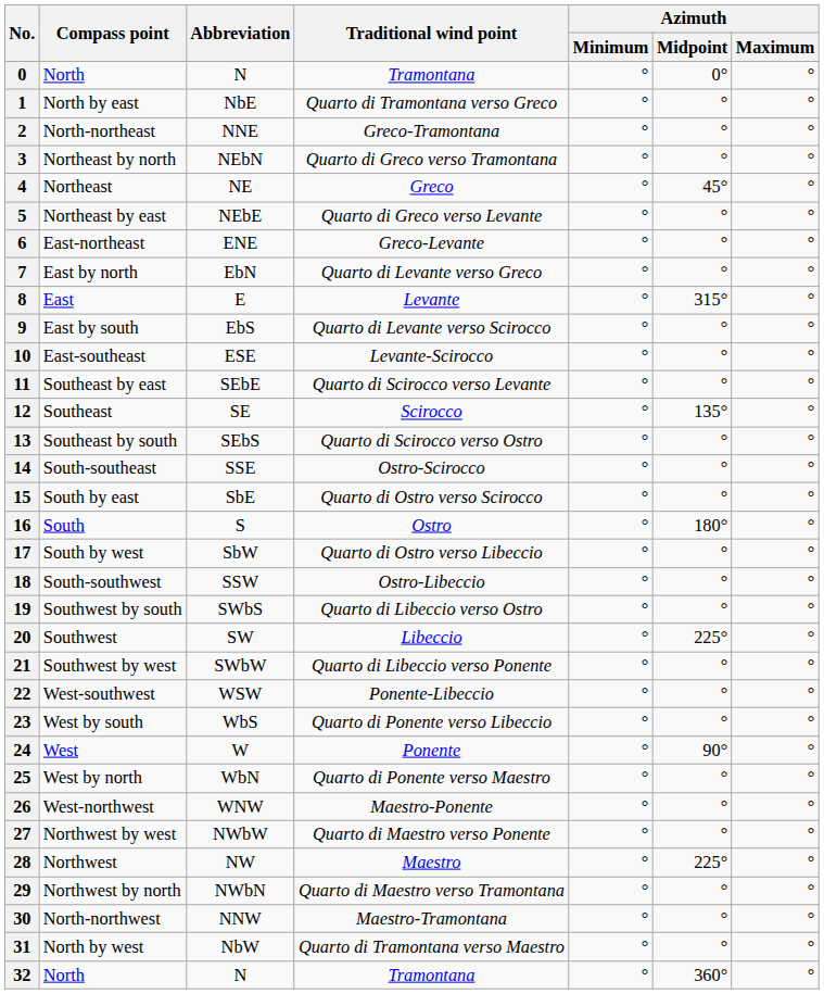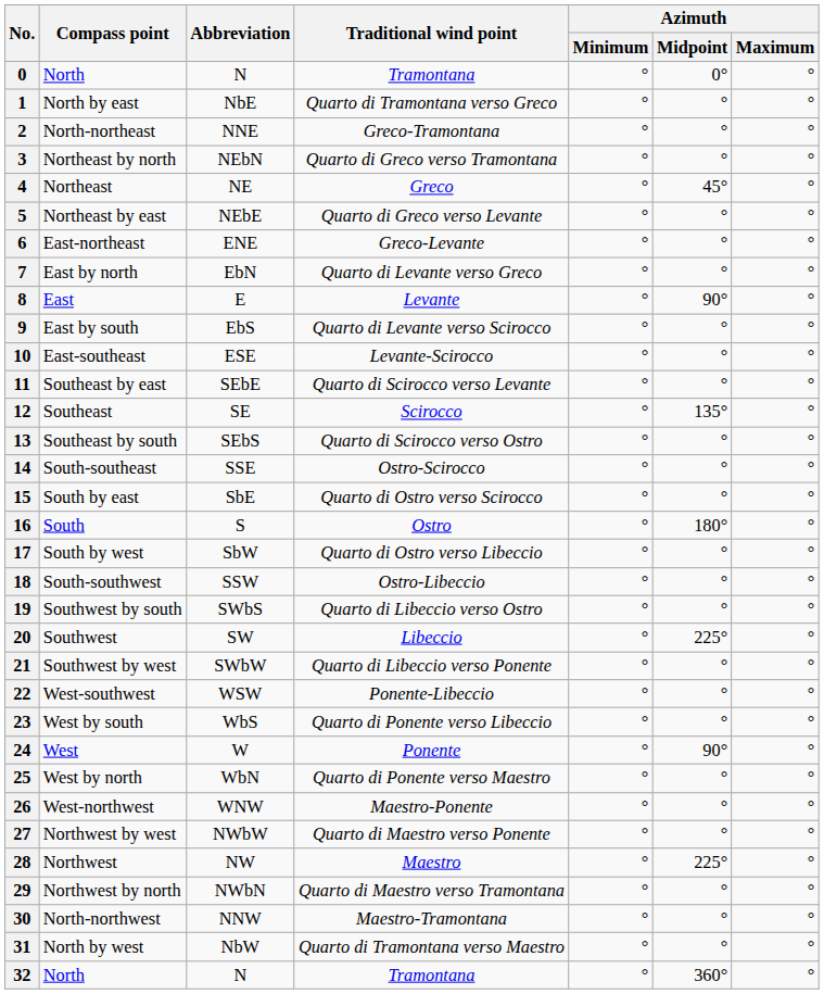 <table class="wikitable collapsible collapsed" style="text-align:center;">
 <tr>
 <th rowspan="2">No.</th>
 <th rowspan="2">Compass point</th>
 <th rowspan="2">Abbreviation</th>
 <th rowspan="2">Traditional wind point</th>
 <th colspan="3">Azimuth</th>
 </tr>
 <tr>
 <th>Minimum</th>
 <th>Midpoint</th>
 <th>Maximum</th>
 </tr>
 <tr>
 <th>0</th>
 <td align="left"><a href='#'>North</a></td>
 <td>N</td>
 <td><em><a href='#'>Tramontana</a></em></td>
 <td align="right">°</td>
 <td align="right">0°</td>
 <td align="right">°</td>
 </tr>
 <tr>
 <th>1</th>
 <td align="left">North by east</td>
 <td>NbE</td>
 <td><em>Quarto di Tramontana verso Greco</em></td>
 <td align="right">°</td>
 <td align="right">°</td>
 <td align="right">°</td>
 </tr>
 <tr>
 <th>2</th>
 <td align="left">North-northeast</td>
 <td>NNE</td>
 <td><em>Greco-Tramontana</em></td>
 <td align="right">°</td>
 <td align="right">°</td>
 <td align="right">°</td>
 </tr>
 <tr>
 <th>3</th>
 <td align="left">Northeast by north</td>
 <td>NEbN</td>
 <td><em>Quarto di Greco verso Tramontana</em></td>
 <td align="right">°</td>
 <td align="right">°</td>
 <td align="right">°</td>
 </tr>
 <tr>
 <th>4</th>
 <td align="left">Northeast</td>
 <td>NE</td>
 <td><em><a href='#'>Greco</a></em></td>
 <td align="right">°</td>
 <td align="right">45°</td>
 <td align="right">°</td>
 </tr>
 <tr>
 <th>5</th>
 <td align="left">Northeast by east</td>
 <td>NEbE</td>
 <td><em>Quarto di Greco verso Levante</em></td>
 <td align="right">°</td>
 <td align="right">°</td>
 <td align="right">°</td>
 </tr>
 <tr>
 <th>6</th>
 <td align="left">East-northeast</td>
 <td>ENE</td>
 <td><em>Greco-Levante</em></td>
 <td align="right">°</td>
 <td align="right">°</td>
 <td align="right">°</td>
 </tr>
 <tr>
 <th>7</th>
 <td align="left">East by north</td>
 <td>EbN</td>
 <td><em>Quarto di Levante verso Greco</em></td>
 <td align="right">°</td>
 <td align="right">°</td>
 <td align="right">°</td>
 </tr>
 <tr>
 <th>8</th>
 <td align="left"><a href='#'>East</a></td>
 <td>E</td>
 <td><em><a href='#'>Levante</a></em></td>
 <td align="right">°</td>
-<td align="right">315°</td>
+<td align="right">90°</td>
 <td align="right">°</td>
 </tr>
 <tr>
 <th>9</th>
 <td align="left">East by south</td>
 <td>EbS</td>
 <td><em>Quarto di Levante verso Scirocco</em></td>
 <td align="right">°</td>
 <td align="right">°</td>
 <td align="right">°</td>
 </tr>
 <tr>
 <th>10</th>
 <td align="left">East-southeast</td>
 <td>ESE</td>
 <td><em>Levante-Scirocco</em></td>
 <td align="right">°</td>
 <td align="right">°</td>
 <td align="right">°</td>
 </tr>
 <tr>
 <th>11</th>
 <td align="left">Southeast by east</td>
 <td>SEbE</td>
 <td><em>Quarto di Scirocco verso Levante</em></td>
 <td align="right">°</td>
 <td align="right">°</td>
 <td align="right">°</td>
 </tr>
 <tr>
 <th>12</th>
 <td align="left">Southeast</td>
 <td>SE</td>
 <td><em><a href='#'>Scirocco</a></em></td>
 <td align="right">°</td>
 <td align="right">135°</td>
 <td align="right">°</td>
 </tr>
 <tr>
 <th>13</th>
 <td align="left">Southeast by south</td>
 <td>SEbS</td>
 <td><em>Quarto di Scirocco verso Ostro</em></td>
 <td align="right">°</td>
 <td align="right">°</td>
 <td align="right">°</td>
 </tr>
 <tr>
 <th>14</th>
 <td align="left">South-southeast</td>
 <td>SSE</td>
 <td><em>Ostro-Scirocco</em></td>
 <td align="right">°</td>
 <td align="right">°</td>
 <td align="right">°</td>
 </tr>
 <tr>
 <th>15</th>
 <td align="left">South by east</td>
 <td>SbE</td>
 <td><em>Quarto di Ostro verso Scirocco</em></td>
 <td align="right">°</td>
 <td align="right">°</td>
 <td align="right">°</td>
 </tr>
 <tr>
 <th>16</th>
 <td align="left"><a href='#'>South</a></td>
 <td>S</td>
 <td><em><a href='#'>Ostro</a></em></td>
 <td align="right">°</td>
 <td align="right">180°</td>
 <td align="right">°</td>
 </tr>
 <tr>
 <th>17</th>
 <td align="left">South by west</td>
 <td>SbW</td>
 <td><em>Quarto di Ostro verso Libeccio</em></td>
 <td align="right">°</td>
 <td align="right">°</td>
 <td align="right">°</td>
 </tr>
 <tr>
 <th>18</th>
 <td align="left">South-southwest</td>
 <td>SSW</td>
 <td><em>Ostro-Libeccio</em></td>
 <td align="right">°</td>
 <td align="right">°</td>
 <td align="right">°</td>
 </tr>
 <tr>
 <th>19</th>
 <td align="left">Southwest by south</td>
 <td>SWbS</td>
 <td><em>Quarto di Libeccio verso Ostro</em></td>
 <td align="right">°</td>
 <td align="right">°</td>
 <td align="right">°</td>
 </tr>
 <tr>
 <th>20</th>
 <td align="left">Southwest</td>
 <td>SW</td>
 <td><em><a href='#'>Libeccio</a></em></td>
 <td align="right">°</td>
 <td align="right">225°</td>
 <td align="right">°</td>
 </tr>
 <tr>
 <th>21</th>
 <td align="left">Southwest by west</td>
 <td>SWbW</td>
 <td><em>Quarto di Libeccio verso Ponente</em></td>
 <td align="right">°</td>
 <td align="right">°</td>
 <td align="right">°</td>
 </tr>
 <tr>
 <th>22</th>
 <td align="left">West-southwest</td>
 <td>WSW</td>
 <td><em>Ponente-Libeccio</em></td>
 <td align="right">°</td>
 <td align="right">°</td>
 <td align="right">°</td>
 </tr>
 <tr>
 <th>23</th>
 <td align="left">West by south</td>
 <td>WbS</td>
 <td><em>Quarto di Ponente verso Libeccio</em></td>
 <td align="right">°</td>
 <td align="right">°</td>
 <td align="right">°</td>
 </tr>
 <tr>
 <th>24</th>
 <td align="left"><a href='#'>West</a></td>
 <td>W</td>
 <td><em><a href='#'>Ponente</a></em></td>
 <td align="right">°</td>
 <td align="right">90°</td>
 <td align="right">°</td>
 </tr>
 <tr>
 <th>25</th>
 <td align="left">West by north</td>
 <td>WbN</td>
 <td><em>Quarto di Ponente verso Maestro</em></td>
 <td align="right">°</td>
 <td align="right">°</td>
 <td align="right">°</td>
 </tr>
 <tr>
 <th>26</th>
 <td align="left">West-northwest</td>
 <td>WNW</td>
 <td><em>Maestro-Ponente</em></td>
 <td align="right">°</td>
 <td align="right">°</td>
 <td align="right">°</td>
 </tr>
 <tr>
 <th>27</th>
 <td align="left">Northwest by west</td>
 <td>NWbW</td>
 <td><em>Quarto di Maestro verso Ponente</em></td>
 <td align="right">°</td>
 <td align="right">°</td>
 <td align="right">°</td>
 </tr>
 <tr>
 <th>28</th>
 <td align="left">Northwest</td>
 <td>NW</td>
 <td><em><a href='#'>Maestro</a></em></td>
 <td align="right">°</td>
 <td align="right">225°</td>
 <td align="right">°</td>
 </tr>
 <tr>
 <th>29</th>
 <td align="left">Northwest by north</td>
 <td>NWbN</td>
 <td><em>Quarto di Maestro verso Tramontana</em></td>
 <td align="right">°</td>
 <td align="right">°</td>
 <td align="right">°</td>
 </tr>
 <tr>
 <th>30</th>
 <td align="left">North-northwest</td>
 <td>NNW</td>
 <td><em>Maestro-Tramontana</em></td>
 <td align="right">°</td>
 <td align="right">°</td>
 <td align="right">°</td>
 </tr>
 <tr>
 <th>31</th>
 <td align="left">North by west</td>
 <td>NbW</td>
 <td><em>Quarto di Tramontana verso Maestro</em></td>
 <td align="right">°</td>
 <td align="right">°</td>
 <td align="right">°</td>
 </tr>
 <tr>
 <th>32</th>
 <td align="left"><a href='#'>North</a></td>
 <td>N</td>
 <td><em><a href='#'>Tramontana</a></em></td>
 <td align="right">°</td>
 <td align="right">360°</td>
 <td align="right">°</td>
 </tr>
 </table>
